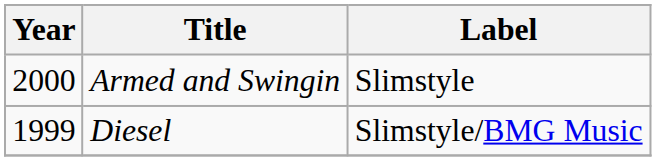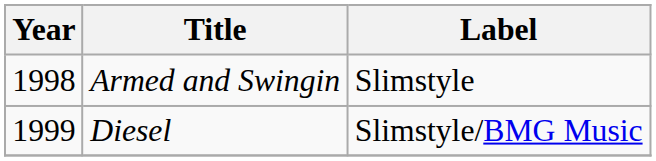 <table class="wikitable">
 <tr>
 <th><strong>Year</strong></th>
 <th><strong>Title</strong></th>
 <th><strong>Label</strong></th>
 </tr>
 <tr>
-<td>2000</td>
+<td>1998</td>
 <td><em>Armed and Swingin</em></td>
 <td>Slimstyle</td>
 </tr>
 <tr>
 <td>1999</td>
 <td><em>Diesel</em></td>
 <td>Slimstyle/<a href='#'>BMG Music</a></td>
 </tr>
 <tr>
 </tr>
 </table>
